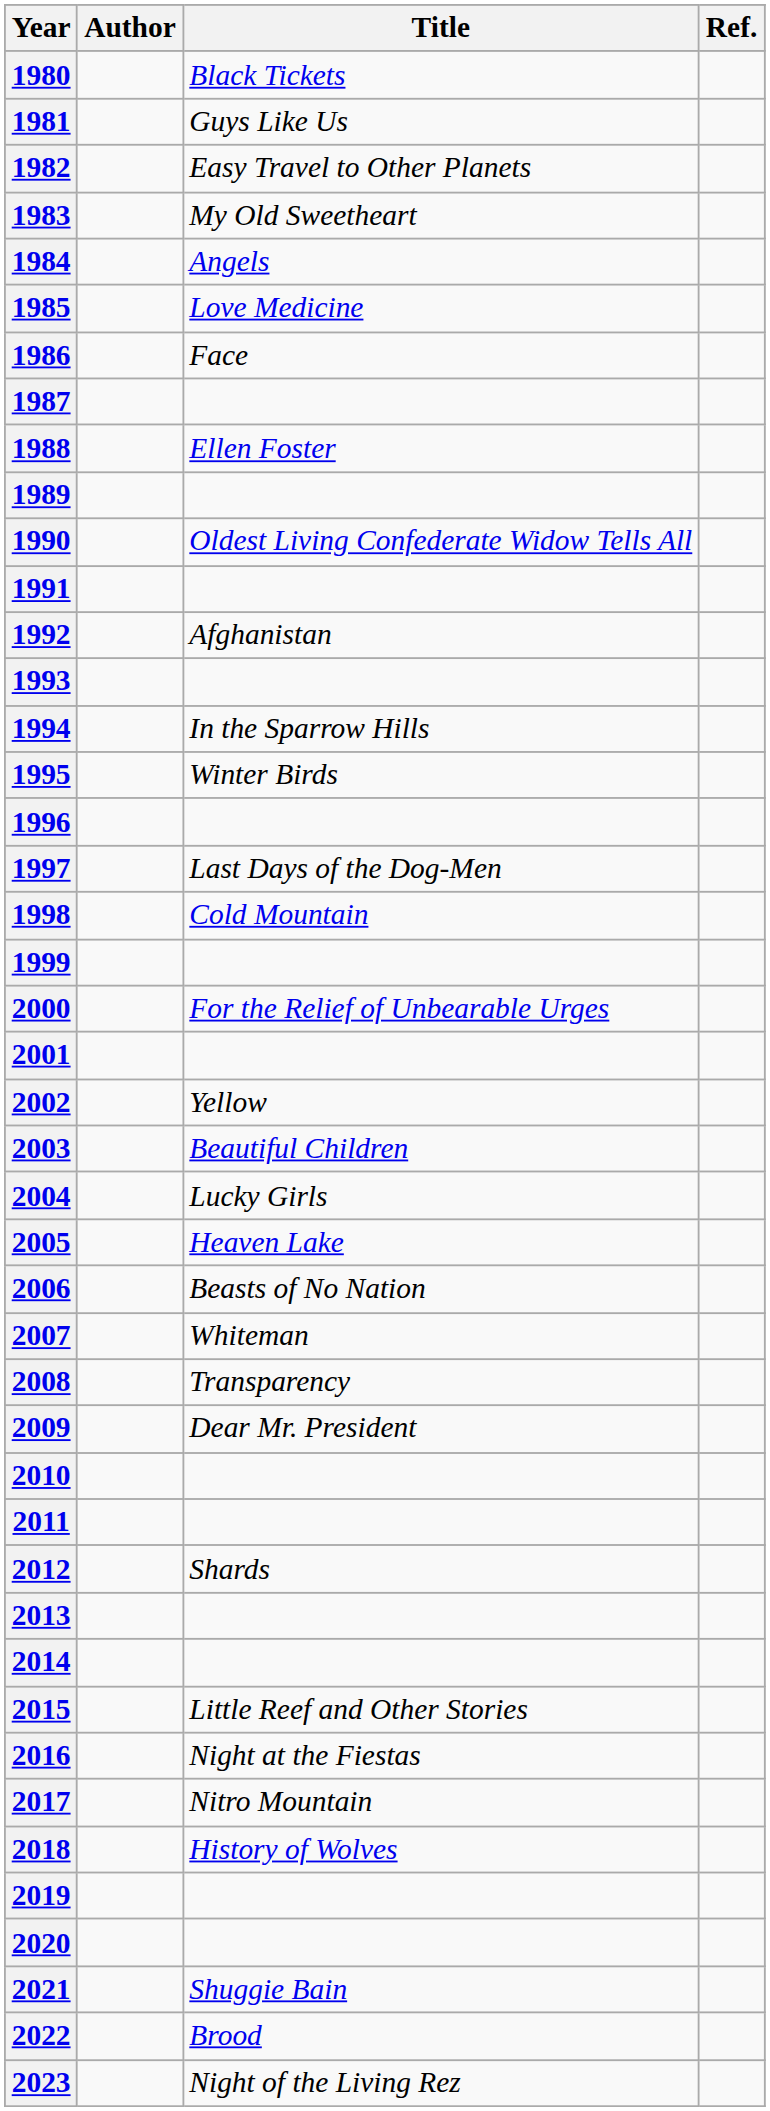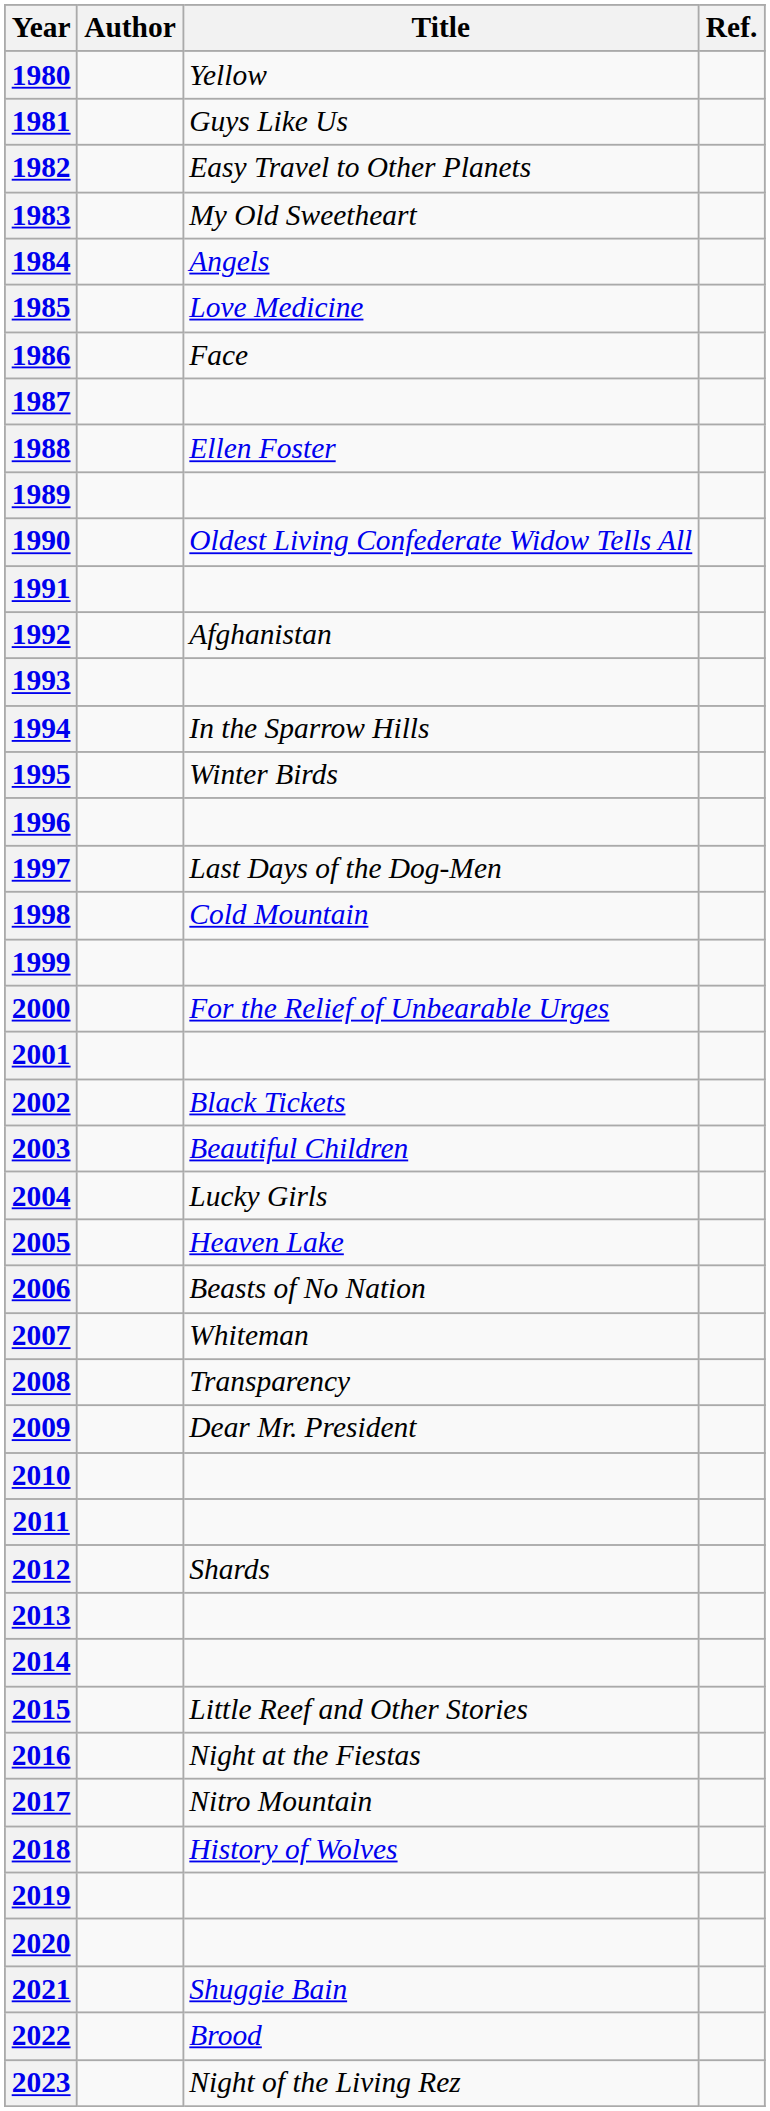 <table class="wikitable sortable mw-collapsible">
 <tr>
 <th>Year</th>
 <th>Author</th>
 <th>Title</th>
 <th>Ref.</th>
 </tr>
 <tr>
 <th><a href='#'>1980</a></th>
 <td></td>
-<td><em><a href='#'>Black Tickets</a></em></td>
+<td><em>Yellow</em></td>
 <td></td>
 </tr>
 <tr>
 <th><a href='#'>1981</a></th>
 <td></td>
 <td><em>Guys Like Us</em></td>
 <td></td>
 </tr>
 <tr>
 <th><a href='#'>1982</a></th>
 <td></td>
 <td><em>Easy Travel to Other Planets</em></td>
 <td></td>
 </tr>
 <tr>
 <th><a href='#'>1983</a></th>
 <td></td>
 <td><em>My Old Sweetheart</em></td>
 <td></td>
 </tr>
 <tr>
 <th><a href='#'>1984</a></th>
 <td></td>
 <td><em><a href='#'>Angels</a></em></td>
 <td></td>
 </tr>
 <tr>
 <th><a href='#'>1985</a></th>
 <td></td>
 <td><em><a href='#'>Love Medicine</a></em></td>
 <td></td>
 </tr>
 <tr>
 <th><a href='#'>1986</a></th>
 <td></td>
 <td><em>Face</em></td>
 <td></td>
 </tr>
 <tr>
 <th><a href='#'>1987</a></th>
 <td></td>
 <td><em></em></td>
 <td></td>
 </tr>
 <tr>
 <th><a href='#'>1988</a></th>
 <td></td>
 <td><em><a href='#'>Ellen Foster</a></em></td>
 <td></td>
 </tr>
 <tr>
 <th><a href='#'>1989</a></th>
 <td></td>
 <td><em></em></td>
 <td></td>
 </tr>
 <tr>
 <th><a href='#'>1990</a></th>
 <td></td>
 <td><em><a href='#'>Oldest Living Confederate Widow Tells All</a></em></td>
 <td></td>
 </tr>
 <tr>
 <th><a href='#'>1991</a></th>
 <td></td>
 <td><em></em></td>
 <td></td>
 </tr>
 <tr>
 <th><a href='#'>1992</a></th>
 <td></td>
 <td><em>Afghanistan</em></td>
 <td></td>
 </tr>
 <tr>
 <th><a href='#'>1993</a></th>
 <td></td>
 <td><em></em></td>
 <td></td>
 </tr>
 <tr>
 <th><a href='#'>1994</a></th>
 <td></td>
 <td><em>In the Sparrow Hills</em></td>
 <td></td>
 </tr>
 <tr>
 <th><a href='#'>1995</a></th>
 <td></td>
 <td><em>Winter Birds</em></td>
 <td></td>
 </tr>
 <tr>
 <th><a href='#'>1996</a></th>
 <td></td>
 <td><em></em></td>
 <td></td>
 </tr>
 <tr>
 <th><a href='#'>1997</a></th>
 <td></td>
 <td><em>Last Days of the Dog-Men</em></td>
 <td></td>
 </tr>
 <tr>
 <th><a href='#'>1998</a></th>
 <td></td>
 <td><em><a href='#'>Cold Mountain</a></em></td>
 <td></td>
 </tr>
 <tr>
 <th><a href='#'>1999</a></th>
 <td></td>
 <td><em></em></td>
 <td></td>
 </tr>
 <tr>
 <th><a href='#'>2000</a></th>
 <td></td>
 <td><em><a href='#'>For the Relief of Unbearable Urges</a></em></td>
 <td></td>
 </tr>
 <tr>
 <th><a href='#'>2001</a></th>
 <td></td>
 <td><em></em></td>
 <td></td>
 </tr>
 <tr>
 <th><a href='#'>2002</a></th>
 <td></td>
-<td><em>Yellow</em></td>
+<td><em><a href='#'>Black Tickets</a></em></td>
 <td></td>
 </tr>
 <tr>
 <th><a href='#'>2003</a></th>
 <td></td>
 <td><em><a href='#'>Beautiful Children</a></em></td>
 <td></td>
 </tr>
 <tr>
 <th><a href='#'>2004</a></th>
 <td></td>
 <td><em>Lucky Girls</em></td>
 <td></td>
 </tr>
 <tr>
 <th><a href='#'>2005</a></th>
 <td></td>
 <td><em><a href='#'>Heaven Lake</a></em></td>
 <td></td>
 </tr>
 <tr>
 <th><a href='#'>2006</a></th>
 <td></td>
 <td><em>Beasts of No Nation</em></td>
 <td></td>
 </tr>
 <tr>
 <th><a href='#'>2007</a></th>
 <td></td>
 <td><em>Whiteman</em></td>
 <td></td>
 </tr>
 <tr>
 <th><a href='#'>2008</a></th>
 <td></td>
 <td><em>Transparency</em></td>
 <td></td>
 </tr>
 <tr>
 <th><a href='#'>2009</a></th>
 <td></td>
 <td><em>Dear Mr. President</em></td>
 <td></td>
 </tr>
 <tr>
 <th><a href='#'>2010</a></th>
 <td></td>
 <td><em></em></td>
 <td></td>
 </tr>
 <tr>
 <th><a href='#'>2011</a></th>
 <td></td>
 <td><em></em></td>
 <td></td>
 </tr>
 <tr>
 <th><a href='#'>2012</a></th>
 <td></td>
 <td><em>Shards</em></td>
 <td></td>
 </tr>
 <tr>
 <th><a href='#'>2013</a></th>
 <td></td>
 <td><em></em></td>
 <td></td>
 </tr>
 <tr>
 <th><a href='#'>2014</a></th>
 <td></td>
 <td><em></em></td>
 <td></td>
 </tr>
 <tr>
 <th><a href='#'>2015</a></th>
 <td></td>
 <td><em>Little Reef and Other Stories</em></td>
 <td></td>
 </tr>
 <tr>
 <th><a href='#'>2016</a></th>
 <td></td>
 <td><em>Night at the Fiestas</em></td>
 <td></td>
 </tr>
 <tr>
 <th><a href='#'>2017</a></th>
 <td></td>
 <td><em>Nitro Mountain</em></td>
 <td></td>
 </tr>
 <tr>
 <th><a href='#'>2018</a></th>
 <td></td>
 <td><em><a href='#'>History of Wolves</a></em></td>
 <td></td>
 </tr>
 <tr>
 <th><a href='#'>2019</a></th>
 <td></td>
 <td><em></em></td>
 <td></td>
 </tr>
 <tr>
 <th><a href='#'>2020</a></th>
 <td></td>
 <td><em></em></td>
 <td></td>
 </tr>
 <tr>
 <th><a href='#'>2021</a></th>
 <td></td>
 <td><em><a href='#'>Shuggie Bain</a></em></td>
 <td></td>
 </tr>
 <tr>
 <th><a href='#'>2022</a></th>
 <td></td>
 <td><em><a href='#'>Brood</a></em></td>
 <td></td>
 </tr>
 <tr>
 <th><a href='#'>2023</a></th>
 <td></td>
 <td><em>Night of the Living Rez</em></td>
 <td></td>
 </tr>
 </table>
